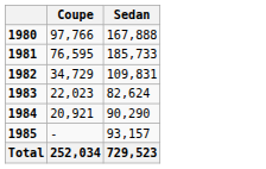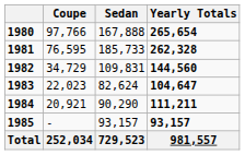 <table class="wikitable">
 <tr>
 <th></th>
 <th>Coupe</th>
 <th>Sedan</th>
+<th>Yearly Totals</th>
 </tr>
 <tr>
 <td><strong>1980</strong></td>
 <td>97,766</td>
 <td>167,888</td>
+<td><strong>265,654</strong></td>
 </tr>
 <tr>
 <td><strong>1981</strong></td>
 <td>76,595</td>
 <td>185,733</td>
+<td><strong>262,328</strong></td>
 </tr>
 <tr>
 <td><strong>1982</strong></td>
 <td>34,729</td>
 <td>109,831</td>
+<td><strong>144,560</strong></td>
 </tr>
 <tr>
 <td><strong>1983</strong></td>
 <td>22,023</td>
 <td>82,624</td>
+<td><strong>104,647</strong></td>
 </tr>
 <tr>
 <td><strong>1984</strong></td>
 <td>20,921</td>
 <td>90,290</td>
+<td><strong>111,211</strong></td>
 </tr>
 <tr>
 <td><strong>1985</strong></td>
 <td>-</td>
 <td>93,157</td>
+<td><strong>93,157</strong></td>
 </tr>
 <tr>
 <th><strong>Total</strong></th>
 <th><strong>252,034</strong></th>
 <th><strong>729,523</strong></th>
+<th><strong><u>981,557</u></strong></th>
 </tr>
 </table>
